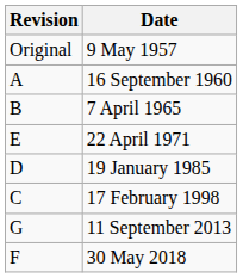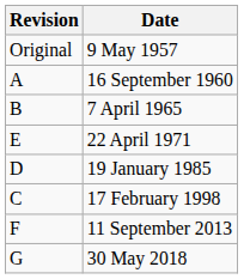 <table class="wikitable">
 <tr>
 <th>Revision</th>
 <th>Date</th>
 </tr>
 <tr>
 <td>Original</td>
 <td>9 May 1957</td>
 </tr>
 <tr>
 <td>A</td>
 <td>16 September 1960</td>
 </tr>
 <tr>
 <td>B</td>
 <td>7 April 1965</td>
 </tr>
 <tr>
 <td>E</td>
 <td>22 April 1971</td>
 </tr>
 <tr>
 <td>D</td>
 <td>19 January 1985</td>
 </tr>
 <tr>
 <td>C</td>
 <td>17 February 1998</td>
 </tr>
 <tr>
-<td>G</td>
+<td>F</td>
 <td>11 September 2013</td>
 </tr>
 <tr>
-<td>F</td>
+<td>G</td>
 <td>30 May 2018</td>
 </tr>
 </table>
